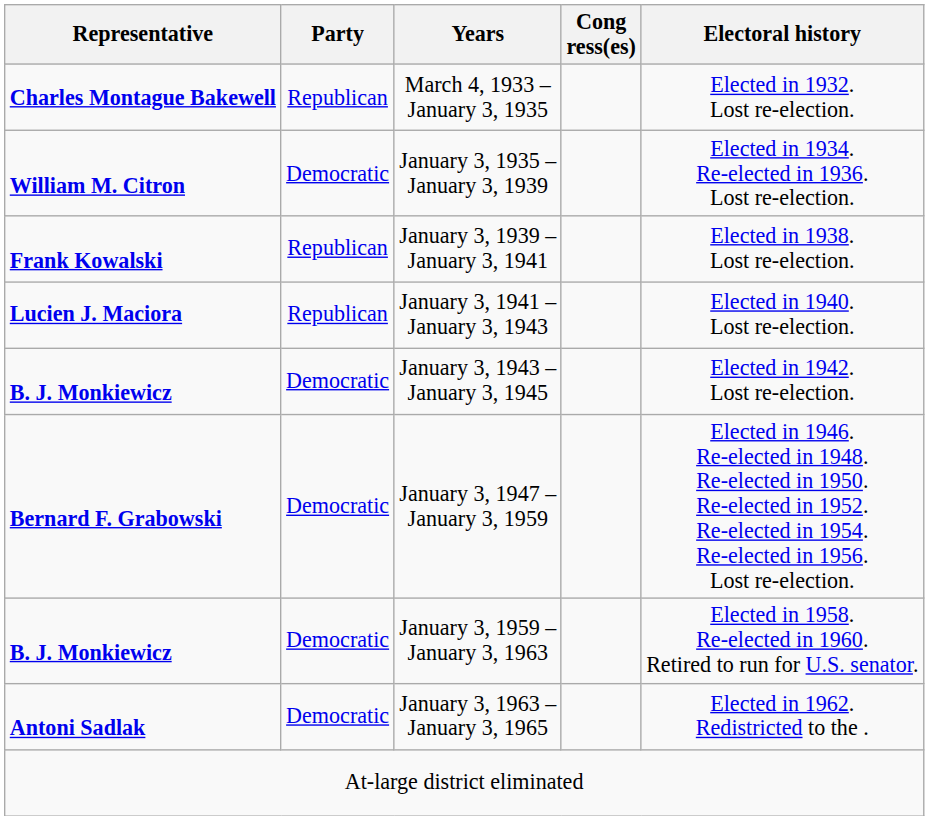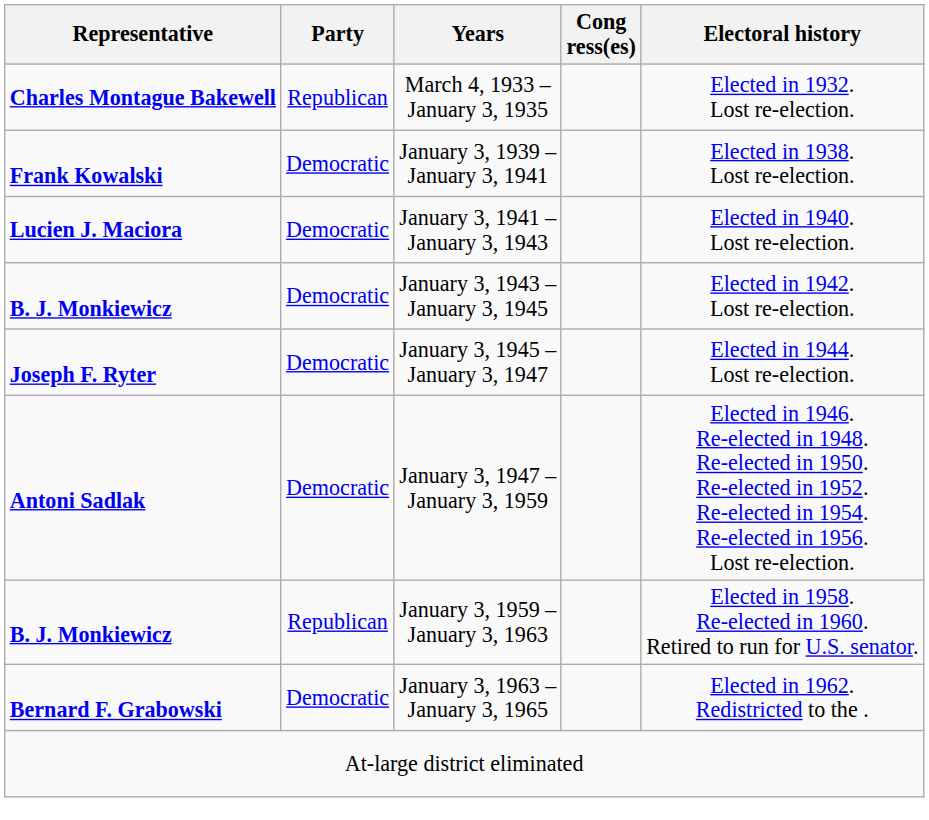 <table class=wikitable style=text-align:center>
 <tr>
 <th>Representative</th>
 <th>Party</th>
 <th>Years</th>
 <th>Cong<br>ress(es)</th>
 <th>Electoral history</th>
 </tr>
 <tr style="height:3em">
 <td style="text-align:left"><strong><a href='#'>Charles Montague Bakewell</a></strong><br></td>
 <td><a href='#'>Republican</a></td>
 <td nowrap>March 4, 1933 –<br>January 3, 1935</td>
 <td></td>
 <td><a href='#'>Elected in 1932</a>.<br>Lost re-election.</td>
 </tr>
 <tr style="height:3em">
-<td style="text-align:left"><br><strong><a href='#'>William M. Citron</a></strong><br></td>
+<td style="text-align:left"><br><strong><a href='#'>Frank Kowalski</a></strong><br></td>
 <td><a href='#'>Democratic</a></td>
-<td nowrap>January 3, 1935 –<br>January 3, 1939</td>
-<td></td>
-<td><a href='#'>Elected in 1934</a>.<br><a href='#'>Re-elected in 1936</a>.<br>Lost re-election.</td>
-</tr>
-<tr style="height:3em">
-<td style="text-align:left"><br><strong><a href='#'>Frank Kowalski</a></strong><br></td>
-<td><a href='#'>Republican</a></td>
 <td nowrap>January 3, 1939 –<br>January 3, 1941</td>
 <td></td>
 <td><a href='#'>Elected in 1938</a>.<br>Lost re-election.</td>
 </tr>
 <tr style="height:3em">
 <td style="text-align:left"><strong><a href='#'>Lucien J. Maciora</a></strong><br></td>
-<td><a href='#'>Republican</a></td>
+<td><a href='#'>Democratic</a></td>
 <td nowrap>January 3, 1941 –<br>January 3, 1943</td>
 <td></td>
 <td><a href='#'>Elected in 1940</a>.<br>Lost re-election.</td>
 </tr>
 <tr style="height:3em">
 <td style="text-align:left"><br><strong><a href='#'>B. J. Monkiewicz</a></strong><br></td>
 <td><a href='#'>Democratic</a></td>
 <td nowrap>January 3, 1943 –<br>January 3, 1945</td>
 <td></td>
 <td><a href='#'>Elected in 1942</a>.<br>Lost re-election.</td>
 </tr>
 <tr style="height:3em">
-<td style="text-align:left"><br><strong><a href='#'>Bernard F. Grabowski</a></strong><br></td>
+<td style="text-align:left"><br><strong><a href='#'>Joseph F. Ryter</a></strong><br></td>
+<td><a href='#'>Democratic</a></td>
+<td nowrap>January 3, 1945 –<br>January 3, 1947</td>
+<td></td>
+<td><a href='#'>Elected in 1944</a>.<br>Lost re-election.</td>
+</tr>
+<tr style="height:3em">
+<td style="text-align:left"><br><strong><a href='#'>Antoni Sadlak</a></strong><br></td>
 <td><a href='#'>Democratic</a></td>
 <td nowrap>January 3, 1947 –<br>January 3, 1959</td>
 <td></td>
 <td><a href='#'>Elected in 1946</a>.<br><a href='#'>Re-elected in 1948</a>.<br><a href='#'>Re-elected in 1950</a>.<br><a href='#'>Re-elected in 1952</a>.<br><a href='#'>Re-elected in 1954</a>.<br><a href='#'>Re-elected in 1956</a>.<br>Lost re-election.</td>
 </tr>
 <tr style="height:3em">
 <td style="text-align:left"><br><strong><a href='#'>B. J. Monkiewicz</a></strong><br></td>
-<td><a href='#'>Democratic</a></td>
+<td><a href='#'>Republican</a></td>
 <td nowrap>January 3, 1959 –<br>January 3, 1963</td>
 <td></td>
 <td><a href='#'>Elected in 1958</a>.<br><a href='#'>Re-elected in 1960</a>.<br>Retired to run for <a href='#'>U.S. senator</a>.</td>
 </tr>
 <tr style="height:3em">
-<td style="text-align:left"><br><strong><a href='#'>Antoni Sadlak</a></strong><br></td>
+<td style="text-align:left"><br><strong><a href='#'>Bernard F. Grabowski</a></strong><br></td>
 <td><a href='#'>Democratic</a></td>
 <td nowrap>January 3, 1963 –<br>January 3, 1965</td>
 <td></td>
 <td><a href='#'>Elected in 1962</a>.<br><a href='#'>Redistricted</a> to the .</td>
 </tr>
 <tr style="height:3em">
 <td colspan=5>At-large district eliminated</td>
 </tr>
 </table>
